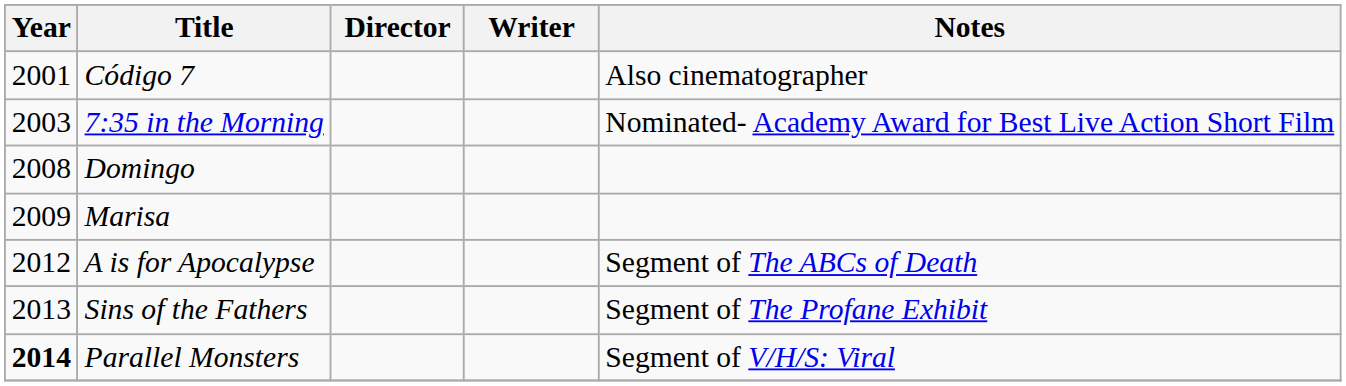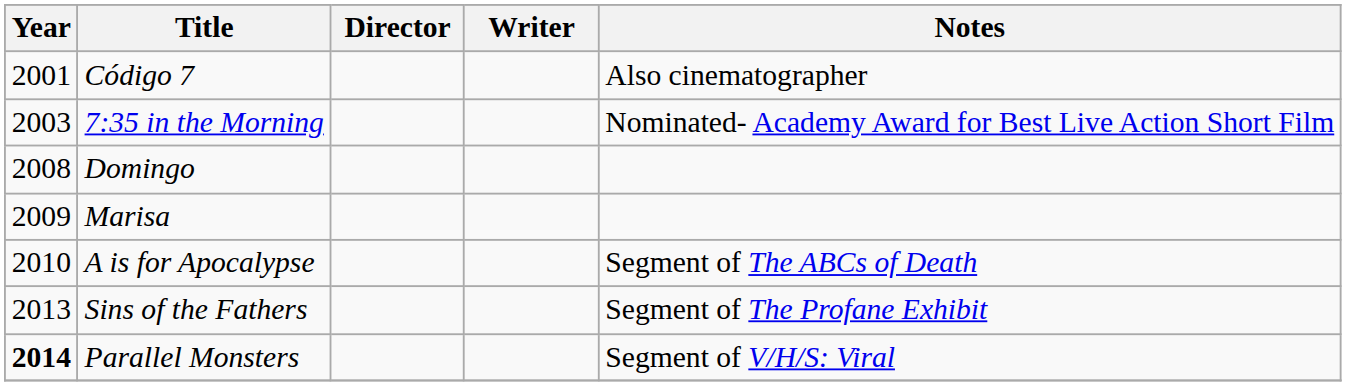 <table class="wikitable">
 <tr>
 <th>Year</th>
 <th>Title</th>
 <th width=65>Director</th>
 <th width=65>Writer</th>
 <th>Notes</th>
 </tr>
 <tr>
 <td>2001</td>
 <td><em>Código 7</em></td>
 <td></td>
 <td></td>
 <td>Also cinematographer</td>
 </tr>
 <tr>
 <td>2003</td>
 <td><em><a href='#'>7:35 in the Morning</a></em></td>
 <td></td>
 <td></td>
 <td>Nominated- <a href='#'>Academy Award for Best Live Action Short Film</a></td>
 </tr>
 <tr>
 <td>2008</td>
 <td><em>Domingo</em></td>
 <td></td>
 <td></td>
 <td></td>
 </tr>
 <tr>
 <td>2009</td>
 <td><em>Marisa</em></td>
 <td></td>
 <td></td>
 <td></td>
 </tr>
 <tr>
-<td>2012</td>
+<td>2010</td>
 <td><em>A is for Apocalypse</em></td>
 <td></td>
 <td></td>
 <td>Segment of <em><a href='#'>The ABCs of Death</a></em></td>
 </tr>
 <tr>
 <td>2013</td>
 <td><em>Sins of the Fathers</em></td>
 <td></td>
 <td></td>
 <td>Segment of <em><a href='#'>The Profane Exhibit</a></em></td>
 </tr>
 <tr>
 <td><strong>2014</strong></td>
 <td><em>Parallel Monsters</em></td>
 <td></td>
 <td></td>
 <td>Segment of <em><a href='#'>V/H/S: Viral</a></em></td>
 </tr>
 <tr>
 </tr>
 </table>
